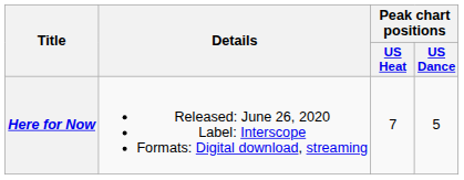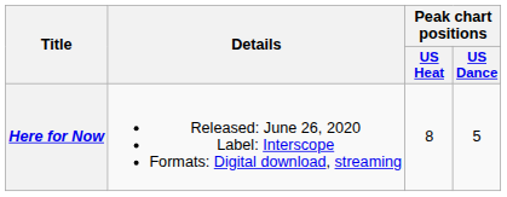 <table class="wikitable plainrowheaders" style="text-align:center;">
 <tr>
 <th scope="col" rowspan="2">Title</th>
 <th scope="col" rowspan="2">Details</th>
 <th scope="col" colspan="2">Peak chart positions</th>
 </tr>
 <tr>
 <th scope="col" style="width:3em;font-size:90%;"><a href='#'>US<br>Heat</a><br></th>
 <th scope="col" style="width:3em;font-size:90%;"><a href='#'>US<br>Dance</a><br></th>
 </tr>
 <tr>
 <th scope="row"><em><a href='#'>Here for Now</a></em></th>
 <td><br><ul><li>Released: June 26, 2020</li><li>Label: <a href='#'>Interscope</a></li><li>Formats: <a href='#'>Digital download</a>, <a href='#'>streaming</a></li></ul></td>
-<td>7</td>
+<td>8</td>
 <td>5</td>
 </tr>
 </table>
